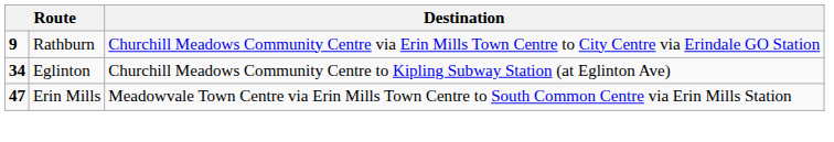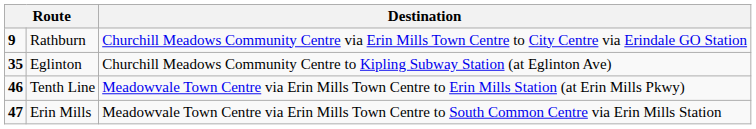 <table class=wikitable style="font-size: 100%;" |>
 <tr>
 <th colspan=2>Route</th>
 <th>Destination</th>
 </tr>
 <tr>
 <td><strong>9</strong></td>
 <td>Rathburn</td>
 <td><a href='#'>Churchill Meadows Community Centre</a> via <a href='#'>Erin Mills Town Centre</a> to <a href='#'>City Centre</a> via <a href='#'>Erindale GO Station</a></td>
 </tr>
 <tr>
-<td><strong>34</strong></td>
+<td><strong>35</strong></td>
 <td>Eglinton</td>
 <td>Churchill Meadows Community Centre to <a href='#'>Kipling Subway Station</a> (at Eglinton Ave)</td>
+</tr>
+<tr>
+<td><strong>46</strong></td>
+<td>Tenth Line</td>
+<td><a href='#'>Meadowvale Town Centre</a> via Erin Mills Town Centre to <a href='#'>Erin Mills Station</a> (at Erin Mills Pkwy)</td>
 </tr>
 <tr>
 <td><strong>47</strong></td>
 <td>Erin Mills</td>
 <td Meadowvale Town Centre Bus Terminal>Meadowvale Town Centre via Erin Mills Town Centre to <a href='#'>South Common Centre</a> via Erin Mills Station</td>
 </tr>
 </table>
